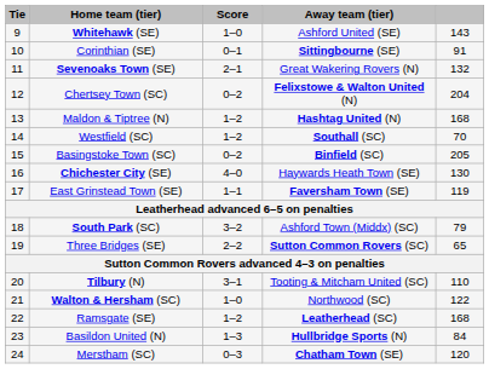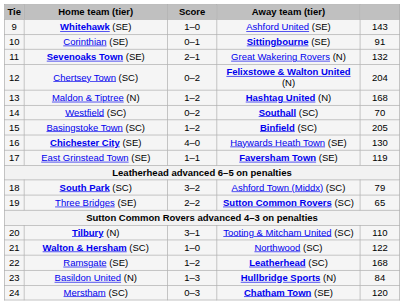 <table class="wikitable" style="width: 600px; background:WhiteSmoke; text-align:center; font-size:90%">
 <tr>
 <td scope="col" style="width:  5.00%; background:silver;"><strong>Tie</strong></td>
 <td scope="col" style="width: 36.25%; background:silver;"><strong>Home team (tier)</strong></td>
 <td scope="col" style="width: 12.50%; background:silver;"><strong>Score</strong></td>
 <td scope="col" style="width: 36.25%; background:silver;"><strong>Away team (tier)</strong></td>
 <td scope="col" style="width: 10.00%; background:silver;"><strong></strong></td>
 </tr>
 <tr>
 <td>9</td>
 <td><strong><a href='#'>Whitehawk</a></strong> (SE)</td>
 <td>1–0</td>
 <td><a href='#'>Ashford United</a> (SE)</td>
 <td>143</td>
 </tr>
 <tr>
 <td>10</td>
 <td><a href='#'>Corinthian</a> (SE)</td>
 <td>0–1</td>
 <td><strong><a href='#'>Sittingbourne</a></strong> (SE)</td>
 <td>91</td>
 </tr>
 <tr>
 <td>11</td>
 <td><strong><a href='#'>Sevenoaks Town</a></strong> (SE)</td>
 <td>2–1</td>
 <td><a href='#'>Great Wakering Rovers</a> (N)</td>
 <td>132</td>
 </tr>
 <tr>
 <td>12</td>
 <td><a href='#'>Chertsey Town</a> (SC)</td>
 <td>0–2</td>
 <td><strong><a href='#'>Felixstowe & Walton United</a></strong> (N)</td>
 <td>204</td>
 </tr>
 <tr>
 <td>13</td>
 <td><a href='#'>Maldon & Tiptree</a> (N)</td>
 <td>1–2</td>
 <td><strong><a href='#'>Hashtag United</a></strong> (N)</td>
 <td>168</td>
 </tr>
 <tr>
 <td>14</td>
 <td><a href='#'>Westfield</a> (SC)</td>
-<td>1–2</td>
+<td>0–2</td>
 <td><strong><a href='#'>Southall</a></strong> (SC)</td>
 <td>70</td>
 </tr>
 <tr>
 <td>15</td>
 <td><a href='#'>Basingstoke Town</a> (SC)</td>
-<td>0–2</td>
+<td>1–2</td>
 <td><strong><a href='#'>Binfield</a></strong> (SC)</td>
 <td>205</td>
 </tr>
 <tr>
 <td>16</td>
 <td><strong><a href='#'>Chichester City</a></strong> (SE)</td>
 <td>4–0</td>
 <td><a href='#'>Haywards Heath Town</a> (SE)</td>
 <td>130</td>
 </tr>
 <tr>
 <td>17</td>
 <td><a href='#'>East Grinstead Town</a> (SE)</td>
 <td>1–1</td>
 <td><strong><a href='#'>Faversham Town</a></strong> (SE)</td>
 <td>119</td>
 </tr>
 <tr>
 <th colspan="5">Leatherhead advanced 6–5 on penalties</th>
 </tr>
 <tr>
 <td>18</td>
 <td><strong><a href='#'>South Park</a></strong> (SC)</td>
 <td>3–2</td>
 <td><a href='#'>Ashford Town (Middx)</a> (SC)</td>
 <td>79</td>
 </tr>
 <tr>
 <td>19</td>
 <td><a href='#'>Three Bridges</a> (SE)</td>
 <td>2–2</td>
 <td><strong><a href='#'>Sutton Common Rovers</a></strong> (SC)</td>
 <td>65</td>
 </tr>
 <tr>
 <th colspan="5">Sutton Common Rovers advanced 4–3 on penalties</th>
 </tr>
 <tr>
 <td>20</td>
 <td><strong><a href='#'>Tilbury</a></strong> (N)</td>
 <td>3–1</td>
 <td><a href='#'>Tooting & Mitcham United</a> (SC)</td>
 <td>110</td>
 </tr>
 <tr>
 <td>21</td>
 <td><strong><a href='#'>Walton & Hersham</a></strong> (SC)</td>
 <td>1–0</td>
 <td><a href='#'>Northwood</a> (SC)</td>
 <td>122</td>
 </tr>
 <tr>
 <td>22</td>
 <td><a href='#'>Ramsgate</a> (SE)</td>
 <td>1–2</td>
 <td><strong><a href='#'>Leatherhead</a></strong> (SC)</td>
 <td>168</td>
 </tr>
 <tr>
 <td>23</td>
 <td><a href='#'>Basildon United</a> (N)</td>
 <td>1–3</td>
 <td><strong><a href='#'>Hullbridge Sports</a></strong> (N)</td>
 <td>84</td>
 </tr>
 <tr>
 <td>24</td>
 <td><a href='#'>Merstham</a> (SC)</td>
 <td>0–3</td>
 <td><strong><a href='#'>Chatham Town</a></strong> (SE)</td>
 <td>120</td>
 </tr>
 </table>
